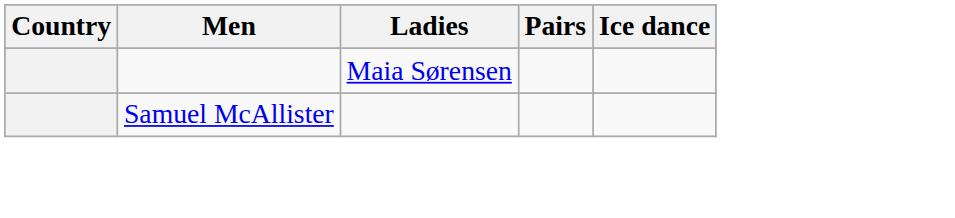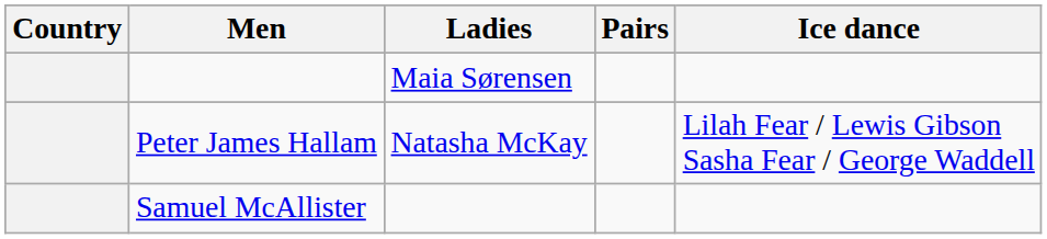 <table class="wikitable unsortable" style="text-align:left">
 <tr>
 <th scope="col">Country</th>
 <th scope="col">Men</th>
 <th scope="col">Ladies</th>
 <th scope="col">Pairs</th>
 <th scope="col">Ice dance</th>
 </tr>
 <tr>
 <th scope="row" style="text-align:left"></th>
 <td></td>
 <td><a href='#'>Maia Sørensen</a></td>
 <td></td>
 <td></td>
 </tr>
 <tr>
 <th scope="row" style="text-align:left"></th>
+<td><a href='#'>Peter James Hallam</a></td>
+<td><a href='#'>Natasha McKay</a></td>
+<td></td>
+<td><a href='#'>Lilah Fear</a> / <a href='#'>Lewis Gibson</a><br><a href='#'>Sasha Fear</a> / <a href='#'>George Waddell</a></td>
+</tr>
+<tr>
+<th scope="row" style="text-align:left"></th>
 <td><a href='#'>Samuel McAllister</a></td>
 <td></td>
 <td></td>
 <td></td>
 </tr>
 </table>
